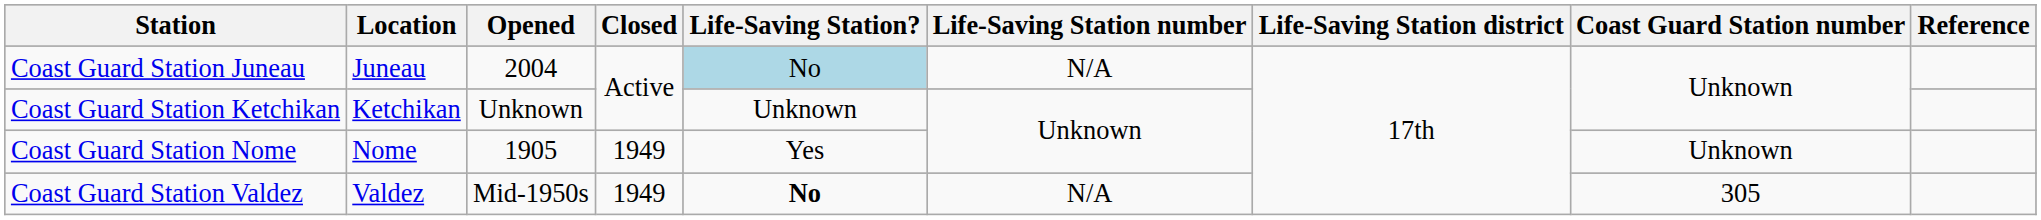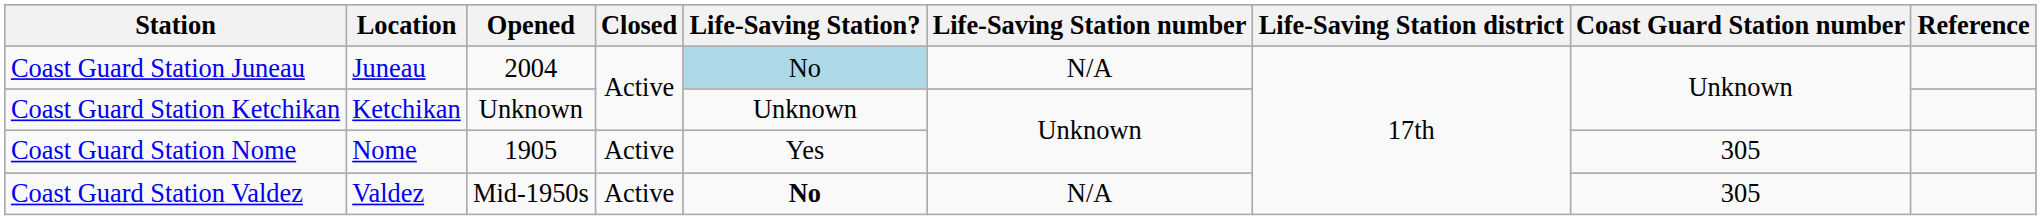 <table class="wikitable sortable" style="text-align:left;">
 <tr>
 <th>Station</th>
 <th>Location</th>
 <th>Opened</th>
 <th>Closed</th>
 <th>Life-Saving Station?</th>
 <th>Life-Saving Station number</th>
 <th>Life-Saving Station district</th>
 <th>Coast Guard Station number</th>
 <th>Reference</th>
 </tr>
 <tr>
 <td><a href='#'>Coast Guard Station Juneau</a></td>
 <td><a href='#'>Juneau</a></td>
 <td align="center">2004</td>
 <td rowspan="2" align="center">Active</td>
 <td align="center" style="background: lightblue;">No</td>
 <td align="center">N/A</td>
 <td rowspan="4" align="center">17th</td>
 <td rowspan="2" align="center">Unknown</td>
 <td align="center"></td>
 </tr>
 <tr>
 <td><a href='#'>Coast Guard Station Ketchikan</a></td>
 <td><a href='#'>Ketchikan</a></td>
 <td align="center">Unknown</td>
 <td align="center">Unknown</td>
 <td rowspan="2" align="center">Unknown</td>
 <td align="center"></td>
 </tr>
 <tr>
 <td><a href='#'>Coast Guard Station Nome</a></td>
 <td><a href='#'>Nome</a></td>
 <td align="center">1905</td>
-<td align="center">1949</td>
+<td align="center">Active</td>
 <td align="center">Yes</td>
-<td align="center">Unknown</td>
+<td align="center">305</td>
 <td align="center"></td>
 </tr>
 <tr>
 <td><a href='#'>Coast Guard Station Valdez</a></td>
 <td><a href='#'>Valdez</a></td>
 <td align="center">Mid-1950s</td>
-<td align="center">1949</td>
+<td align="center">Active</td>
 <td align="center"><strong>No</strong></td>
 <td align="center">N/A</td>
 <td align="center">305</td>
 <td align="center"></td>
 </tr>
 </table>
